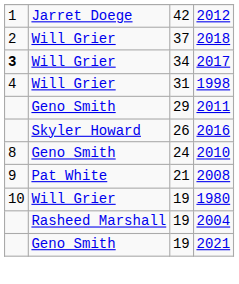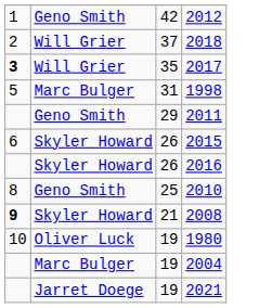 <table class="wikitable">
 <tr>
 </tr>
 <tr>
 <td>1</td>
-<td><a href='#'>Jarret Doege</a></td>
+<td><a href='#'>Geno Smith</a></td>
 <td>42</td>
 <td><a href='#'>2012</a></td>
 </tr>
 <tr>
 <td>2</td>
 <td><a href='#'>Will Grier</a></td>
 <td>37</td>
 <td><a href='#'>2018</a></td>
 </tr>
 <tr>
 <td><strong>3</strong></td>
 <td><a href='#'>Will Grier</a></td>
-<td>34</td>
+<td>35</td>
 <td><a href='#'>2017</a></td>
 </tr>
 <tr>
-<td>4</td>
-<td><a href='#'>Will Grier</a></td>
+<td>5</td>
+<td><a href='#'>Marc Bulger</a></td>
 <td>31</td>
 <td><a href='#'>1998</a></td>
 </tr>
 <tr>
 <td></td>
 <td><a href='#'>Geno Smith</a></td>
 <td>29</td>
 <td><a href='#'>2011</a></td>
 </tr>
 <tr>
+<td>6</td>
+<td><a href='#'>Skyler Howard</a></td>
+<td>26</td>
+<td><a href='#'>2015</a></td>
+</tr>
+<tr>
 <td></td>
 <td><a href='#'>Skyler Howard</a></td>
 <td>26</td>
 <td><a href='#'>2016</a></td>
 </tr>
 <tr>
 <td>8</td>
 <td><a href='#'>Geno Smith</a></td>
-<td>24</td>
+<td>25</td>
 <td><a href='#'>2010</a></td>
 </tr>
 <tr>
-<td>9</td>
-<td><a href='#'>Pat White</a></td>
+<td><strong>9</strong></td>
+<td><a href='#'>Skyler Howard</a></td>
 <td>21</td>
 <td><a href='#'>2008</a></td>
 </tr>
 <tr>
 <td>10</td>
-<td><a href='#'>Will Grier</a></td>
+<td><a href='#'>Oliver Luck</a></td>
 <td>19</td>
 <td><a href='#'>1980</a></td>
 </tr>
 <tr>
 <td></td>
-<td><a href='#'>Rasheed Marshall</a></td>
+<td><a href='#'>Marc Bulger</a></td>
 <td>19</td>
 <td><a href='#'>2004</a></td>
 </tr>
 <tr>
 <td></td>
-<td><a href='#'>Geno Smith</a></td>
+<td><a href='#'>Jarret Doege</a></td>
 <td>19</td>
 <td><a href='#'>2021</a></td>
 </tr>
 </table>
